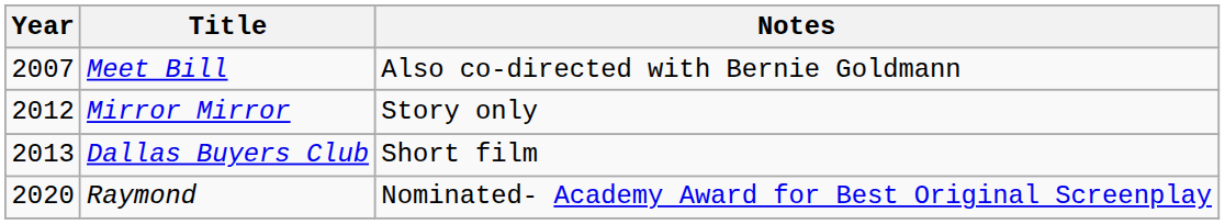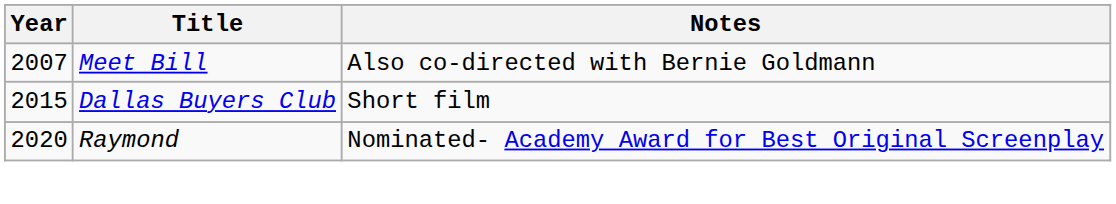 <table class="wikitable">
 <tr>
 <th>Year</th>
 <th>Title</th>
 <th>Notes</th>
 </tr>
 <tr>
 <td>2007</td>
 <td><em><a href='#'>Meet Bill</a></em></td>
 <td>Also co-directed with Bernie Goldmann</td>
 </tr>
 <tr>
-<td>2012</td>
-<td><em><a href='#'>Mirror Mirror</a></em></td>
-<td>Story only</td>
-</tr>
-<tr>
-<td>2013</td>
+<td>2015</td>
 <td><em><a href='#'>Dallas Buyers Club</a></em></td>
 <td>Short film</td>
 </tr>
 <tr>
 <td>2020</td>
 <td><em>Raymond</em></td>
 <td>Nominated- <a href='#'>Academy Award for Best Original Screenplay</a></td>
 </tr>
 </table>
